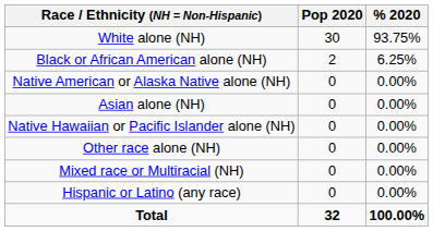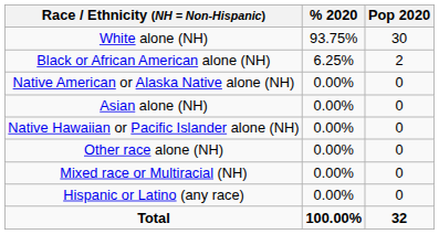 <table class="wikitable" style="text-align:center;">
 <tr>
 <th>Race / Ethnicity <small>(<em>NH = Non-Hispanic</em>)</small></th>
+<th>% 2020</th>
 <th>Pop 2020</th>
-<th>% 2020</th>
 </tr>
 <tr>
 <td><a href='#'>White</a> alone (NH)</td>
+<td>93.75%</td>
 <td>30</td>
-<td>93.75%</td>
 </tr>
 <tr>
 <td><a href='#'>Black or African American</a> alone (NH)</td>
+<td>6.25%</td>
 <td>2</td>
-<td>6.25%</td>
 </tr>
 <tr>
 <td><a href='#'>Native American</a> or <a href='#'>Alaska Native</a> alone (NH)</td>
+<td>0.00%</td>
 <td>0</td>
-<td>0.00%</td>
 </tr>
 <tr>
 <td><a href='#'>Asian</a> alone (NH)</td>
+<td>0.00%</td>
 <td>0</td>
-<td>0.00%</td>
 </tr>
 <tr>
 <td><a href='#'>Native Hawaiian</a> or <a href='#'>Pacific Islander</a> alone (NH)</td>
+<td>0.00%</td>
 <td>0</td>
-<td>0.00%</td>
 </tr>
 <tr>
 <td><a href='#'>Other race</a> alone (NH)</td>
+<td>0.00%</td>
 <td>0</td>
-<td>0.00%</td>
 </tr>
 <tr>
 <td><a href='#'>Mixed race or Multiracial</a> (NH)</td>
+<td>0.00%</td>
 <td>0</td>
-<td>0.00%</td>
 </tr>
 <tr>
 <td><a href='#'>Hispanic or Latino</a> (any race)</td>
+<td>0.00%</td>
 <td>0</td>
-<td>0.00%</td>
 </tr>
 <tr>
 <td><strong>Total</strong></td>
+<td><strong>100.00%</strong></td>
 <td><strong>32</strong></td>
-<td><strong>100.00%</strong></td>
 </tr>
 </table>
